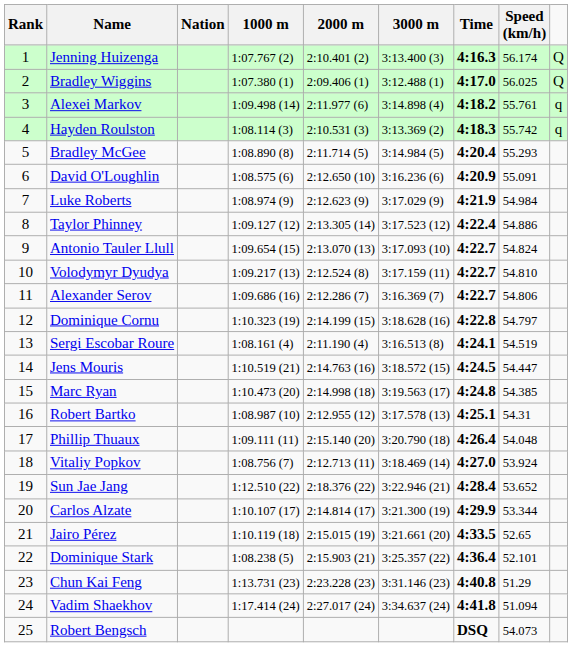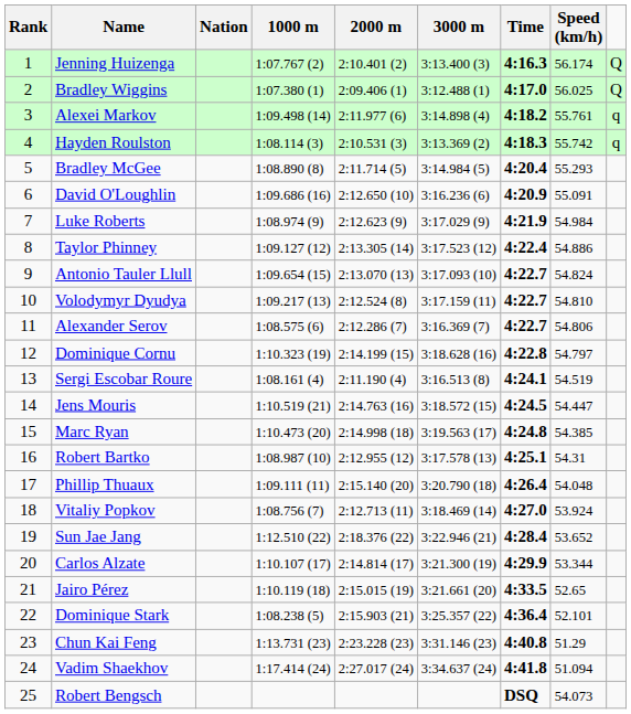 <table class=wikitable sortable style=text-align:center>
 <tr>
 <th>Rank</th>
 <th>Name</th>
 <th>Nation</th>
 <th>1000 m</th>
 <th>2000 m</th>
 <th>3000 m</th>
 <th>Time</th>
 <th>Speed<br>(km/h)</th>
 </tr>
 <tr style="background: #ccffcc;">
 <td>1</td>
 <td align=left><a href='#'>Jenning Huizenga</a></td>
 <td align=left></td>
 <td align=left><small>1:07.767 (2)</small></td>
 <td align=left><small>2:10.401 (2)</small></td>
 <td align=left><small>3:13.400 (3)</small></td>
 <td align=left><strong> 4:16.3</strong></td>
 <td align=left><small>56.174</small></td>
 <td>Q</td>
 </tr>
 <tr style="background: #ccffcc;">
 <td>2</td>
 <td align=left><a href='#'>Bradley Wiggins</a></td>
 <td align=left></td>
 <td align=left><small>1:07.380 (1)</small></td>
 <td align=left><small>2:09.406 (1)</small></td>
 <td align=left><small>3:12.488 (1)</small></td>
 <td align=left><strong> 4:17.0</strong></td>
 <td align=left><small>56.025</small></td>
 <td>Q</td>
 </tr>
 <tr style="background: #ccffcc;">
 <td>3</td>
 <td align=left><a href='#'>Alexei Markov</a></td>
 <td align=left></td>
 <td align=left><small>1:09.498 (14)</small></td>
 <td align=left><small>2:11.977 (6)</small></td>
 <td align=left><small>3:14.898 (4)</small></td>
 <td align=left><strong> 4:18.2</strong></td>
 <td align=left><small>55.761</small></td>
 <td>q</td>
 </tr>
 <tr style="background: #ccffcc;">
 <td>4</td>
 <td align=left><a href='#'>Hayden Roulston</a></td>
 <td align=left></td>
 <td align=left><small>1:08.114 (3)</small></td>
 <td align=left><small>2:10.531 (3)</small></td>
 <td align=left><small>3:13.369 (2)</small></td>
 <td align=left><strong> 4:18.3</strong></td>
 <td align=left><small>55.742</small></td>
 <td>q</td>
 </tr>
 <tr>
 <td>5</td>
 <td align=left><a href='#'>Bradley McGee</a></td>
 <td align=left></td>
 <td align=left><small>1:08.890 (8)</small></td>
 <td align=left><small>2:11.714 (5)</small></td>
 <td align=left><small>3:14.984 (5)</small></td>
 <td align=left><strong> 4:20.4</strong></td>
 <td align=left><small>55.293</small></td>
 <td></td>
 </tr>
 <tr>
 <td>6</td>
 <td align=left><a href='#'>David O'Loughlin</a></td>
 <td align=left></td>
-<td align=left><small>1:08.575 (6)</small></td>
+<td align=left><small>1:09.686 (16)</small></td>
 <td align=left><small>2:12.650 (10)</small></td>
 <td align=left><small>3:16.236 (6)</small></td>
 <td align=left><strong> 4:20.9</strong></td>
 <td align=left><small>55.091</small></td>
 <td></td>
 </tr>
 <tr>
 <td>7</td>
 <td align=left><a href='#'>Luke Roberts</a></td>
 <td align=left></td>
 <td align=left><small>1:08.974 (9)</small></td>
 <td align=left><small>2:12.623 (9)</small></td>
 <td align=left><small>3:17.029 (9)</small></td>
 <td align=left><strong> 4:21.9</strong></td>
 <td align=left><small>54.984</small></td>
 <td></td>
 </tr>
 <tr>
 <td>8</td>
 <td align=left><a href='#'>Taylor Phinney</a></td>
 <td align=left></td>
 <td align=left><small>1:09.127 (12)</small></td>
 <td align=left><small>2:13.305 (14)</small></td>
 <td align=left><small>3:17.523 (12)</small></td>
 <td align=left><strong> 4:22.4</strong></td>
 <td align=left><small>54.886</small></td>
 <td></td>
 </tr>
 <tr>
 <td>9</td>
 <td align=left><a href='#'>Antonio Tauler Llull</a></td>
 <td align=left></td>
 <td align=left><small>1:09.654 (15)</small></td>
 <td align=left><small>2:13.070 (13)</small></td>
 <td align=left><small>3:17.093 (10)</small></td>
 <td align=left><strong> 4:22.7</strong></td>
 <td align=left><small>54.824</small></td>
 <td></td>
 </tr>
 <tr>
 <td>10</td>
 <td align=left><a href='#'>Volodymyr Dyudya</a></td>
 <td align=left></td>
 <td align=left><small>1:09.217 (13)</small></td>
 <td align=left><small>2:12.524 (8)</small></td>
 <td align=left><small>3:17.159 (11)</small></td>
 <td align=left><strong> 4:22.7</strong></td>
 <td align=left><small>54.810</small></td>
 <td></td>
 </tr>
 <tr>
 <td>11</td>
 <td align=left><a href='#'>Alexander Serov</a></td>
 <td align=left></td>
-<td align=left><small>1:09.686 (16)</small></td>
+<td align=left><small>1:08.575 (6)</small></td>
 <td align=left><small>2:12.286 (7)</small></td>
 <td align=left><small>3:16.369 (7)</small></td>
 <td align=left><strong> 4:22.7</strong></td>
 <td align=left><small>54.806</small></td>
 <td></td>
 </tr>
 <tr>
 <td>12</td>
 <td align=left><a href='#'>Dominique Cornu</a></td>
 <td align=left></td>
 <td align=left><small>1:10.323 (19)</small></td>
 <td align=left><small>2:14.199 (15)</small></td>
 <td align=left><small>3:18.628 (16)</small></td>
 <td align=left><strong> 4:22.8</strong></td>
 <td align=left><small>54.797</small></td>
 <td></td>
 </tr>
 <tr>
 <td>13</td>
 <td align=left><a href='#'>Sergi Escobar Roure</a></td>
 <td align=left></td>
 <td align=left><small>1:08.161 (4)</small></td>
 <td align=left><small>2:11.190 (4)</small></td>
 <td align=left><small>3:16.513 (8)</small></td>
 <td align=left><strong> 4:24.1</strong></td>
 <td align=left><small>54.519</small></td>
 <td></td>
 </tr>
 <tr>
 <td>14</td>
 <td align=left><a href='#'>Jens Mouris</a></td>
 <td align=left></td>
 <td align=left><small>1:10.519 (21)</small></td>
 <td align=left><small>2:14.763 (16)</small></td>
 <td align=left><small>3:18.572 (15)</small></td>
 <td align=left><strong> 4:24.5</strong></td>
 <td align=left><small>54.447</small></td>
 <td></td>
 </tr>
 <tr>
 <td>15</td>
 <td align=left><a href='#'>Marc Ryan</a></td>
 <td align=left></td>
 <td align=left><small>1:10.473 (20)</small></td>
 <td align=left><small>2:14.998 (18)</small></td>
 <td align=left><small>3:19.563 (17)</small></td>
 <td align=left><strong> 4:24.8</strong></td>
 <td align=left><small>54.385</small></td>
 <td></td>
 </tr>
 <tr>
 <td>16</td>
 <td align=left><a href='#'>Robert Bartko</a></td>
 <td align=left></td>
 <td align=left><small>1:08.987 (10)</small></td>
 <td align=left><small>2:12.955 (12)</small></td>
 <td align=left><small>3:17.578 (13)</small></td>
 <td align=left><strong> 4:25.1</strong></td>
 <td align=left><small>54.31</small></td>
 <td></td>
 </tr>
 <tr>
 <td>17</td>
 <td align=left><a href='#'>Phillip Thuaux</a></td>
 <td align=left></td>
 <td align=left><small>1:09.111 (11)</small></td>
 <td align=left><small>2:15.140 (20)</small></td>
 <td align=left><small>3:20.790 (18)</small></td>
 <td align=left><strong> 4:26.4</strong></td>
 <td align=left><small>54.048</small></td>
 <td></td>
 </tr>
 <tr>
 <td>18</td>
 <td align=left><a href='#'>Vitaliy Popkov</a></td>
 <td align=left></td>
 <td align=left><small>1:08.756 (7)</small></td>
 <td align=left><small>2:12.713 (11)</small></td>
 <td align=left><small>3:18.469 (14)</small></td>
 <td align=left><strong> 4:27.0</strong></td>
 <td align=left><small>53.924</small></td>
 <td></td>
 </tr>
 <tr>
 <td>19</td>
 <td align=left><a href='#'>Sun Jae Jang</a></td>
 <td align=left></td>
 <td align=left><small>1:12.510 (22)</small></td>
 <td align=left><small>2:18.376 (22)</small></td>
 <td align=left><small>3:22.946 (21)</small></td>
 <td align=left><strong> 4:28.4</strong></td>
 <td align=left><small>53.652</small></td>
 <td></td>
 </tr>
 <tr>
 <td>20</td>
 <td align=left><a href='#'>Carlos Alzate</a></td>
 <td align=left></td>
 <td align=left><small>1:10.107 (17)</small></td>
 <td align=left><small>2:14.814 (17)</small></td>
 <td align=left><small>3:21.300 (19)</small></td>
 <td align=left><strong> 4:29.9</strong></td>
 <td align=left><small>53.344</small></td>
 <td></td>
 </tr>
 <tr>
 <td>21</td>
 <td align=left><a href='#'>Jairo Pérez</a></td>
 <td align=left></td>
 <td align=left><small>1:10.119 (18)</small></td>
 <td align=left><small>2:15.015 (19)</small></td>
 <td align=left><small>3:21.661 (20)</small></td>
 <td align=left><strong> 4:33.5</strong></td>
 <td align=left><small>52.65</small></td>
 <td></td>
 </tr>
 <tr>
 <td>22</td>
 <td align=left><a href='#'>Dominique Stark</a></td>
 <td align=left></td>
 <td align=left><small>1:08.238 (5)</small></td>
 <td align=left><small>2:15.903 (21)</small></td>
 <td align=left><small>3:25.357 (22)</small></td>
 <td align=left><strong> 4:36.4</strong></td>
 <td align=left><small>52.101</small></td>
 <td></td>
 </tr>
 <tr>
 <td>23</td>
 <td align=left><a href='#'>Chun Kai Feng</a></td>
 <td align=left></td>
 <td align=left><small>1:13.731 (23)</small></td>
 <td align=left><small>2:23.228 (23)</small></td>
 <td align=left><small>3:31.146 (23)</small></td>
 <td align=left><strong> 4:40.8</strong></td>
 <td align=left><small>51.29</small></td>
 <td></td>
 </tr>
 <tr>
 <td>24</td>
 <td align=left><a href='#'>Vadim Shaekhov</a></td>
 <td align=left></td>
 <td align=left><small>1:17.414 (24)</small></td>
 <td align=left><small>2:27.017 (24)</small></td>
 <td align=left><small>3:34.637 (24)</small></td>
 <td align=left><strong> 4:41.8</strong></td>
 <td align=left><small>51.094</small></td>
 <td></td>
 </tr>
 <tr>
 <td>25</td>
 <td align=left><a href='#'>Robert Bengsch</a></td>
 <td align=left></td>
 <td align=left><small></small></td>
 <td align=left><small></small></td>
 <td align=left><small></small></td>
 <td align=left><strong>DSQ</strong></td>
 <td align=left><small>54.073</small></td>
 <td></td>
 </tr>
 </table>
